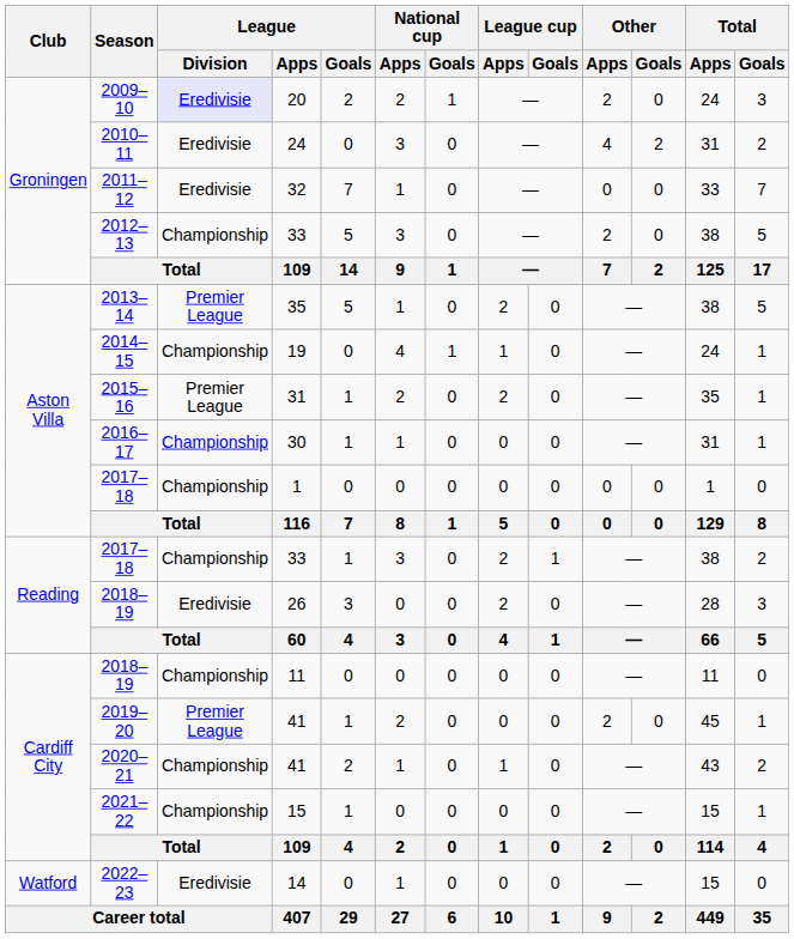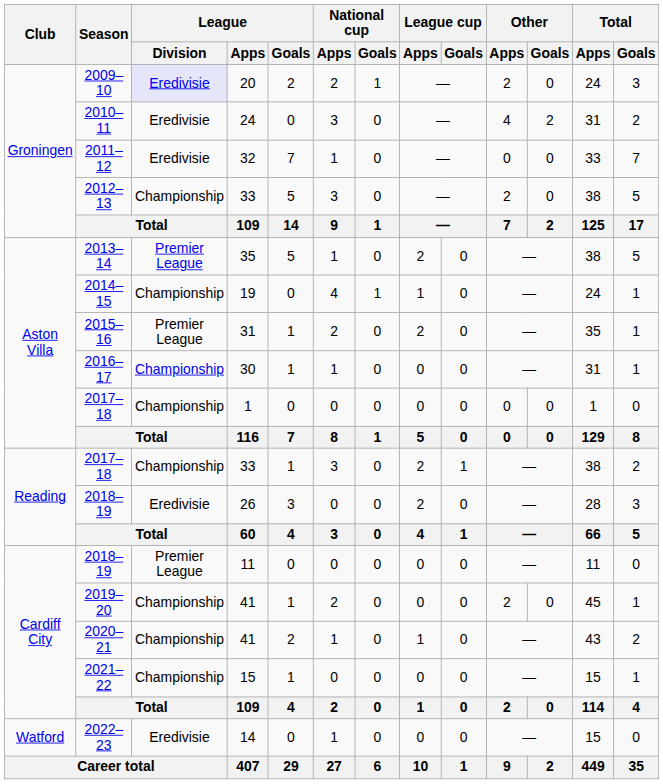 <table class="wikitable" style="text-align: center">
 <tr>
 <th rowspan="2">Club</th>
 <th rowspan="2">Season</th>
 <th colspan="3">League</th>
 <th colspan="2">National cup</th>
 <th colspan="2">League cup</th>
 <th colspan="2">Other</th>
 <th colspan="2">Total</th>
 </tr>
 <tr>
 <th>Division</th>
 <th>Apps</th>
 <th>Goals</th>
 <th>Apps</th>
 <th>Goals</th>
 <th>Apps</th>
 <th>Goals</th>
 <th>Apps</th>
 <th>Goals</th>
 <th>Apps</th>
 <th>Goals</th>
 </tr>
 <tr>
 <td rowspan="5"><a href='#'>Groningen</a></td>
 <td><a href='#'>2009–10</a></td>
 <td style="background: lavender;"><a href='#'>Eredivisie</a></td>
 <td>20</td>
 <td>2</td>
 <td>2</td>
 <td>1</td>
 <td colspan="2">—</td>
 <td>2</td>
 <td>0</td>
 <td>24</td>
 <td>3</td>
 </tr>
 <tr>
 <td><a href='#'>2010–11</a></td>
 <td>Eredivisie</td>
 <td>24</td>
 <td>0</td>
 <td>3</td>
 <td>0</td>
 <td colspan="2">—</td>
 <td>4</td>
 <td>2</td>
 <td>31</td>
 <td>2</td>
 </tr>
 <tr>
 <td><a href='#'>2011–12</a></td>
 <td>Eredivisie</td>
 <td>32</td>
 <td>7</td>
 <td>1</td>
 <td>0</td>
 <td colspan="2">—</td>
 <td>0</td>
 <td>0</td>
 <td>33</td>
 <td>7</td>
 </tr>
 <tr>
 <td><a href='#'>2012–13</a></td>
 <td>Championship</td>
 <td>33</td>
 <td>5</td>
 <td>3</td>
 <td>0</td>
 <td colspan="2">—</td>
 <td>2</td>
 <td>0</td>
 <td>38</td>
 <td>5</td>
 </tr>
 <tr>
 <th colspan="2">Total</th>
 <th>109</th>
 <th>14</th>
 <th>9</th>
 <th>1</th>
 <th colspan="2">—</th>
 <th>7</th>
 <th>2</th>
 <th>125</th>
 <th>17</th>
 </tr>
 <tr>
 <td rowspan="6"><a href='#'>Aston Villa</a></td>
 <td><a href='#'>2013–14</a></td>
 <td><a href='#'>Premier League</a></td>
 <td>35</td>
 <td>5</td>
 <td>1</td>
 <td>0</td>
 <td>2</td>
 <td>0</td>
 <td colspan="2">—</td>
 <td>38</td>
 <td>5</td>
 </tr>
 <tr>
 <td><a href='#'>2014–15</a></td>
 <td>Championship</td>
 <td>19</td>
 <td>0</td>
 <td>4</td>
 <td>1</td>
 <td>1</td>
 <td>0</td>
 <td colspan="2">—</td>
 <td>24</td>
 <td>1</td>
 </tr>
 <tr>
 <td><a href='#'>2015–16</a></td>
 <td>Premier League</td>
 <td>31</td>
 <td>1</td>
 <td>2</td>
 <td>0</td>
 <td>2</td>
 <td>0</td>
 <td colspan="2">—</td>
 <td>35</td>
 <td>1</td>
 </tr>
 <tr>
 <td><a href='#'>2016–17</a></td>
 <td><a href='#'>Championship</a></td>
 <td>30</td>
 <td>1</td>
 <td>1</td>
 <td>0</td>
 <td>0</td>
 <td>0</td>
 <td colspan="2">—</td>
 <td>31</td>
 <td>1</td>
 </tr>
 <tr>
 <td><a href='#'>2017–18</a></td>
 <td>Championship</td>
 <td>1</td>
 <td>0</td>
 <td>0</td>
 <td>0</td>
 <td>0</td>
 <td>0</td>
 <td>0</td>
 <td>0</td>
 <td>1</td>
 <td>0</td>
 </tr>
 <tr>
 <th colspan="2">Total</th>
 <th>116</th>
 <th>7</th>
 <th>8</th>
 <th>1</th>
 <th>5</th>
 <th>0</th>
 <th>0</th>
 <th>0</th>
 <th>129</th>
 <th>8</th>
 </tr>
 <tr>
 <td rowspan="3"><a href='#'>Reading</a></td>
 <td><a href='#'>2017–18</a></td>
 <td>Championship</td>
 <td>33</td>
 <td>1</td>
 <td>3</td>
 <td>0</td>
 <td>2</td>
 <td>1</td>
 <td colspan="2">—</td>
 <td>38</td>
 <td>2</td>
 </tr>
 <tr>
 <td><a href='#'>2018–19</a></td>
 <td>Eredivisie</td>
 <td>26</td>
 <td>3</td>
 <td>0</td>
 <td>0</td>
 <td>2</td>
 <td>0</td>
 <td colspan="2">—</td>
 <td>28</td>
 <td>3</td>
 </tr>
 <tr>
 <th colspan="2">Total</th>
 <th>60</th>
 <th>4</th>
 <th>3</th>
 <th>0</th>
 <th>4</th>
 <th>1</th>
 <th colspan="2">—</th>
 <th>66</th>
 <th>5</th>
 </tr>
 <tr>
 <td rowspan="5"><a href='#'>Cardiff City</a></td>
 <td><a href='#'>2018–19</a></td>
-<td>Championship</td>
+<td>Premier League</td>
 <td>11</td>
 <td>0</td>
 <td>0</td>
 <td>0</td>
 <td>0</td>
 <td>0</td>
 <td colspan="2">—</td>
 <td>11</td>
 <td>0</td>
 </tr>
 <tr>
 <td><a href='#'>2019–20</a></td>
-<td><a href='#'>Premier League</a></td>
+<td>Championship</td>
 <td>41</td>
 <td>1</td>
 <td>2</td>
 <td>0</td>
 <td>0</td>
 <td>0</td>
 <td>2</td>
 <td>0</td>
 <td>45</td>
 <td>1</td>
 </tr>
 <tr>
 <td><a href='#'>2020–21</a></td>
 <td>Championship</td>
 <td>41</td>
 <td>2</td>
 <td>1</td>
 <td>0</td>
 <td>1</td>
 <td>0</td>
 <td colspan="2">—</td>
 <td>43</td>
 <td>2</td>
 </tr>
 <tr>
 <td><a href='#'>2021–22</a></td>
 <td>Championship</td>
 <td>15</td>
 <td>1</td>
 <td>0</td>
 <td>0</td>
 <td>0</td>
 <td>0</td>
 <td colspan="2">—</td>
 <td>15</td>
 <td>1</td>
 </tr>
 <tr>
 <th colspan="2">Total</th>
 <th>109</th>
 <th>4</th>
 <th>2</th>
 <th>0</th>
 <th>1</th>
 <th>0</th>
 <th>2</th>
 <th>0</th>
 <th>114</th>
 <th>4</th>
 </tr>
 <tr>
 <td><a href='#'>Watford</a></td>
 <td><a href='#'>2022–23</a></td>
 <td>Eredivisie</td>
 <td>14</td>
 <td>0</td>
 <td>1</td>
 <td>0</td>
 <td>0</td>
 <td>0</td>
 <td colspan="2">—</td>
 <td>15</td>
 <td>0</td>
 </tr>
 <tr>
 <th colspan="3">Career total</th>
 <th>407</th>
 <th>29</th>
 <th>27</th>
 <th>6</th>
 <th>10</th>
 <th>1</th>
 <th>9</th>
 <th>2</th>
 <th>449</th>
 <th>35</th>
 </tr>
 </table>
